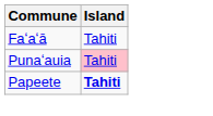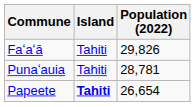 <table class="wikitable">
 <tr>
 <th>Commune</th>
 <th>Island</th>
+<th>Population<br>(2022)</th>
 </tr>
 <tr>
 <td><a href='#'>Faʻaʻā</a></td>
 <td><a href='#'>Tahiti</a></td>
+<td>29,826</td>
 </tr>
 <tr>
 <td><a href='#'>Punaʻauia</a></td>
-<td style="background: pink;"><a href='#'>Tahiti</a></td>
+<td><a href='#'>Tahiti</a></td>
+<td>28,781</td>
 </tr>
 <tr>
 <td><a href='#'>Papeete</a></td>
 <td><strong><a href='#'>Tahiti</a></strong></td>
+<td>26,654</td>
 </tr>
 </table>
